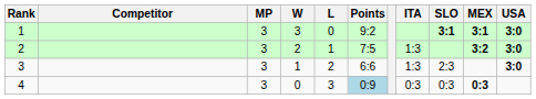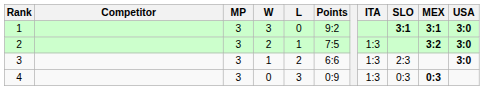 <table class="wikitable" style="text-align:center">
 <tr>
 <th>Rank</th>
 <th style="width:18em">Competitor</th>
 <th style="width:2.5em">MP</th>
 <th style="width:2.5em">W</th>
 <th style="width:2.5em">L</th>
 <th>Points</th>
 <th rowspan="5"> </th>
 <th style="width:2.5em">ITA</th>
 <th style="width:2.5em">SLO</th>
 <th style="width:2.5em">MEX</th>
 <th style="width:2.5em">USA</th>
 </tr>
 <tr style="background:#cfc;">
 <td>1</td>
 <td style="text-align:left"></td>
 <td>3</td>
 <td>3</td>
 <td>0</td>
 <td>9:2</td>
 <td></td>
 <td><strong>3:1</strong></td>
 <td><strong>3:1</strong></td>
 <td><strong>3:0</strong></td>
 </tr>
 <tr style="background:#cfc;">
 <td>2</td>
 <td style="text-align:left"></td>
 <td>3</td>
 <td>2</td>
 <td>1</td>
 <td>7:5</td>
 <td>1:3</td>
 <td></td>
 <td><strong>3:2</strong></td>
 <td><strong>3:0</strong></td>
 </tr>
 <tr>
 <td>3</td>
 <td style="text-align:left"></td>
 <td>3</td>
 <td>1</td>
 <td>2</td>
 <td>6:6</td>
 <td>1:3</td>
 <td>2:3</td>
 <td></td>
 <td><strong>3:0</strong></td>
 </tr>
 <tr>
 <td>4</td>
 <td style="text-align:left"></td>
 <td>3</td>
 <td>0</td>
 <td>3</td>
-<td style="background: lightblue;">0:9</td>
-<td>0:3</td>
+<td>0:9</td>
+<td>1:3</td>
 <td>0:3</td>
 <td><strong>0:3</strong></td>
 <td></td>
 </tr>
 </table>
